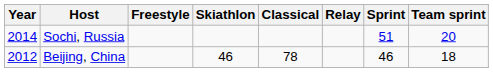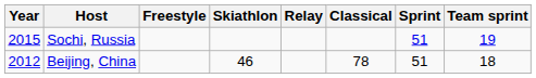 <table class="wikitable sortable" style="text-align:center;">
 <tr>
 <th>Year</th>
 <th>Host</th>
 <th>Freestyle</th>
 <th>Skiathlon</th>
+<th>Relay</th>
 <th>Classical</th>
-<th>Relay</th>
 <th>Sprint</th>
 <th>Team sprint</th>
 </tr>
 <tr>
-<td><a href='#'>2014</a></td>
+<td><a href='#'>2015</a></td>
 <td style="text-align:left;"> <a href='#'>Sochi</a>, <a href='#'>Russia</a></td>
 <td></td>
 <td></td>
 <td></td>
 <td></td>
 <td><a href='#'>51</a></td>
-<td><a href='#'>20</a></td>
+<td><a href='#'>19</a></td>
 </tr>
 <tr>
 <td><a href='#'>2012</a></td>
 <td style="text-align:left;"> <a href='#'>Beijing</a>, <a href='#'>China</a></td>
 <td></td>
 <td>46</td>
+<td></td>
 <td>78</td>
-<td></td>
-<td>46</td>
+<td>51</td>
 <td>18</td>
 </tr>
 </table>
